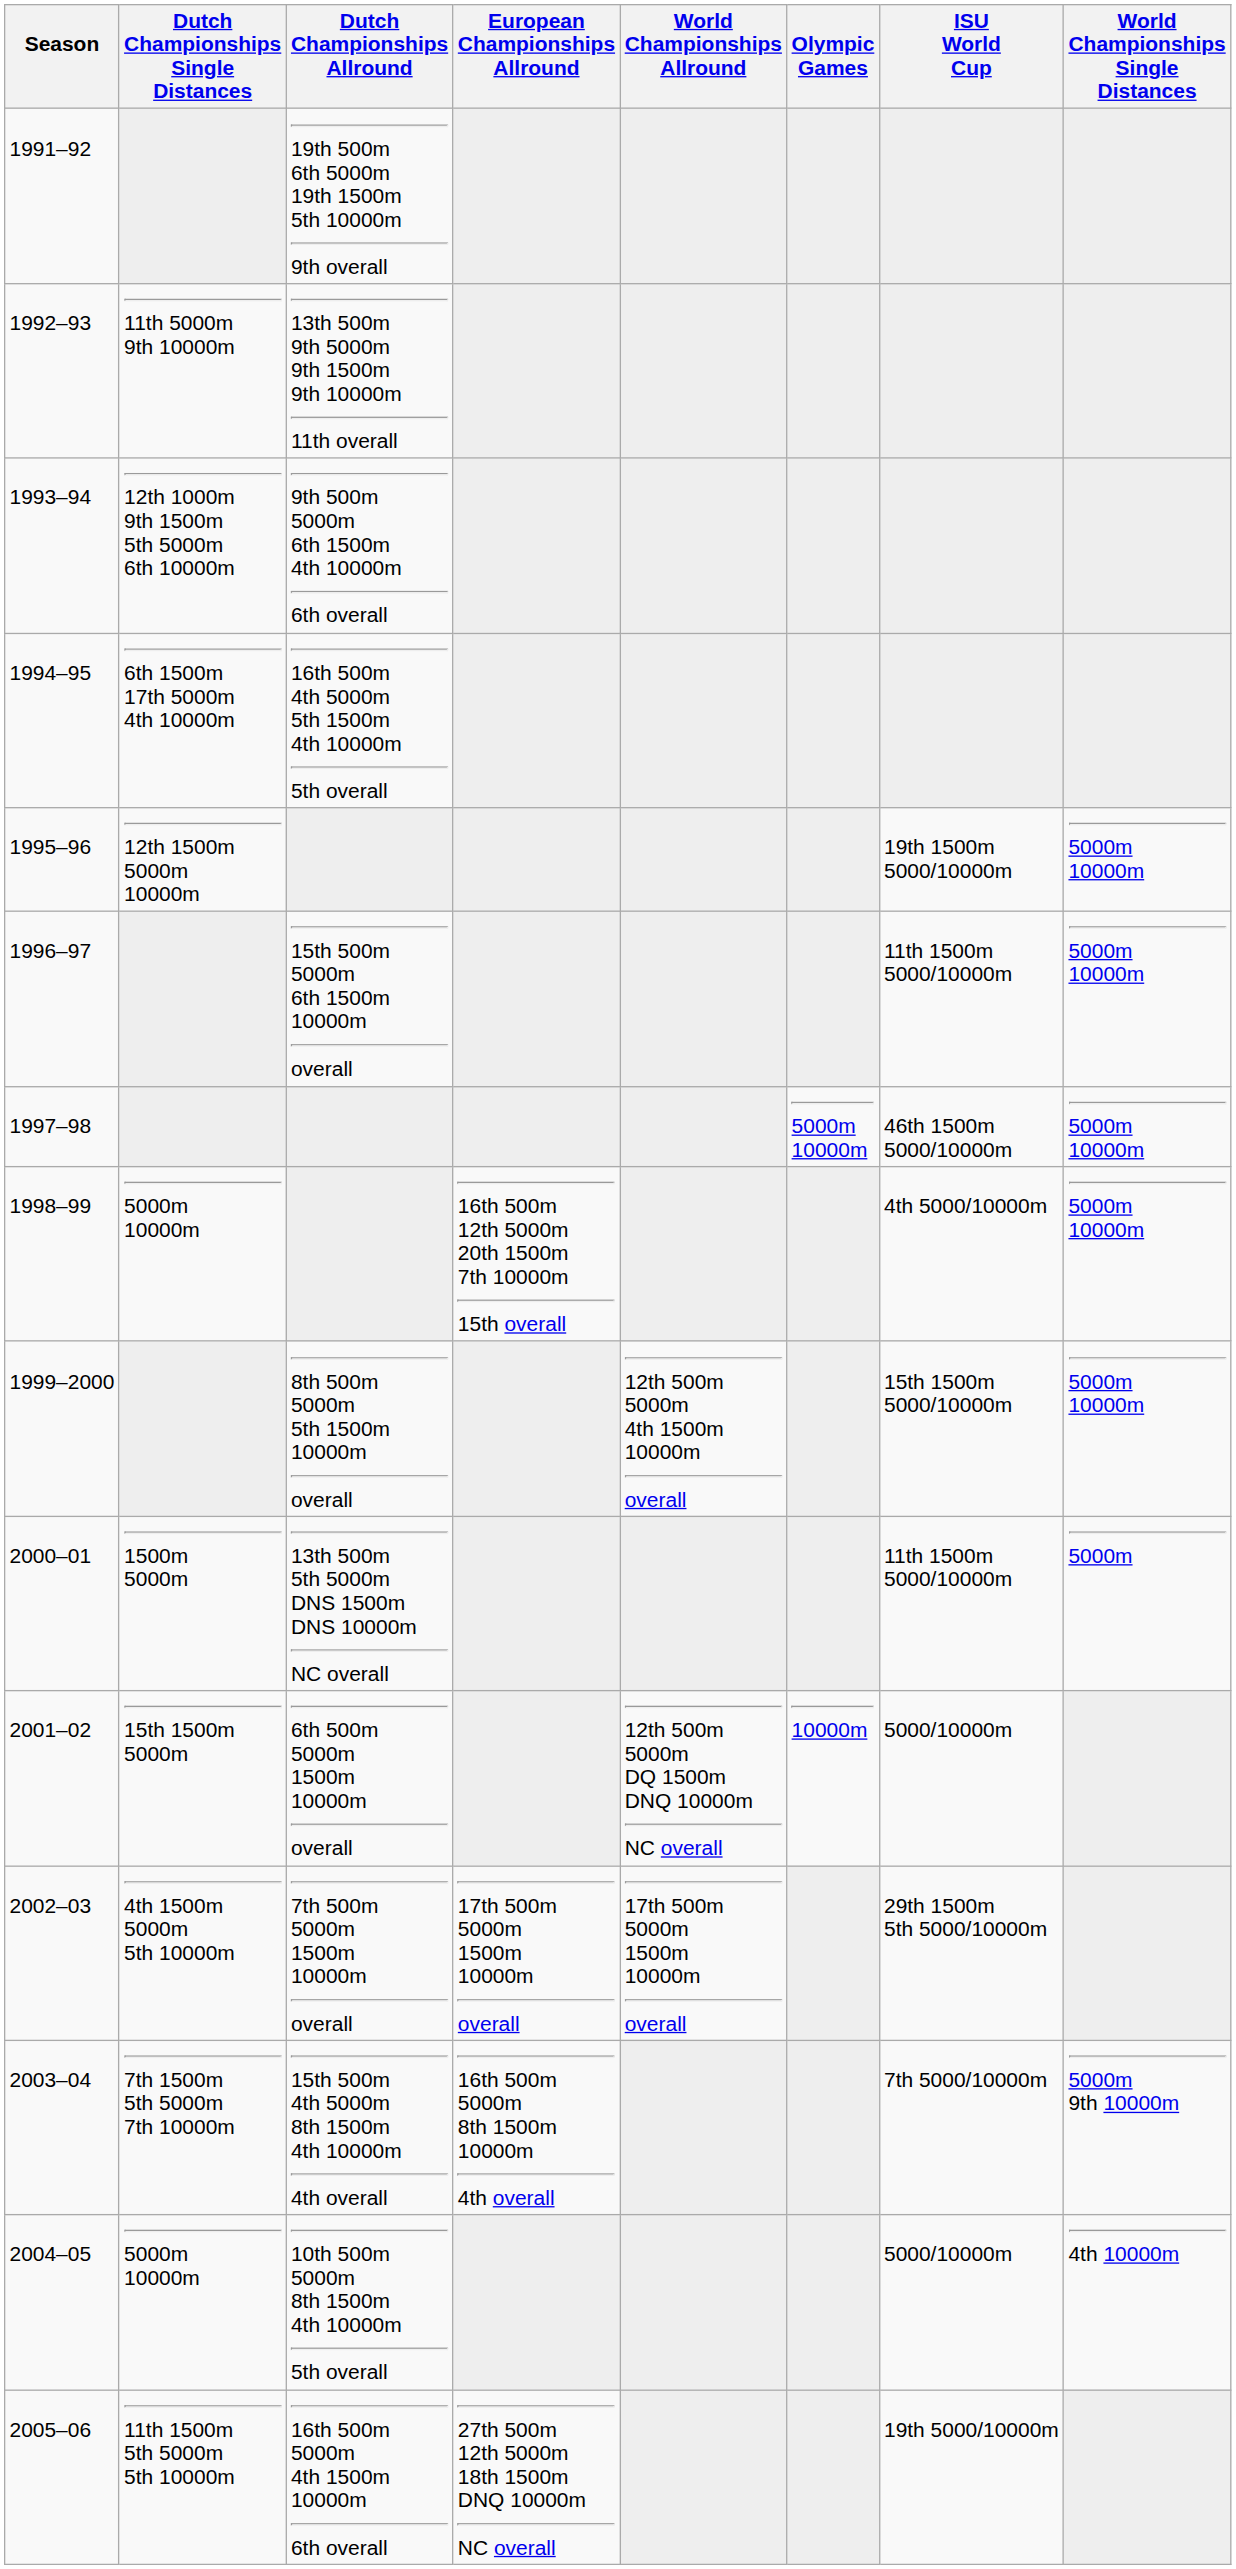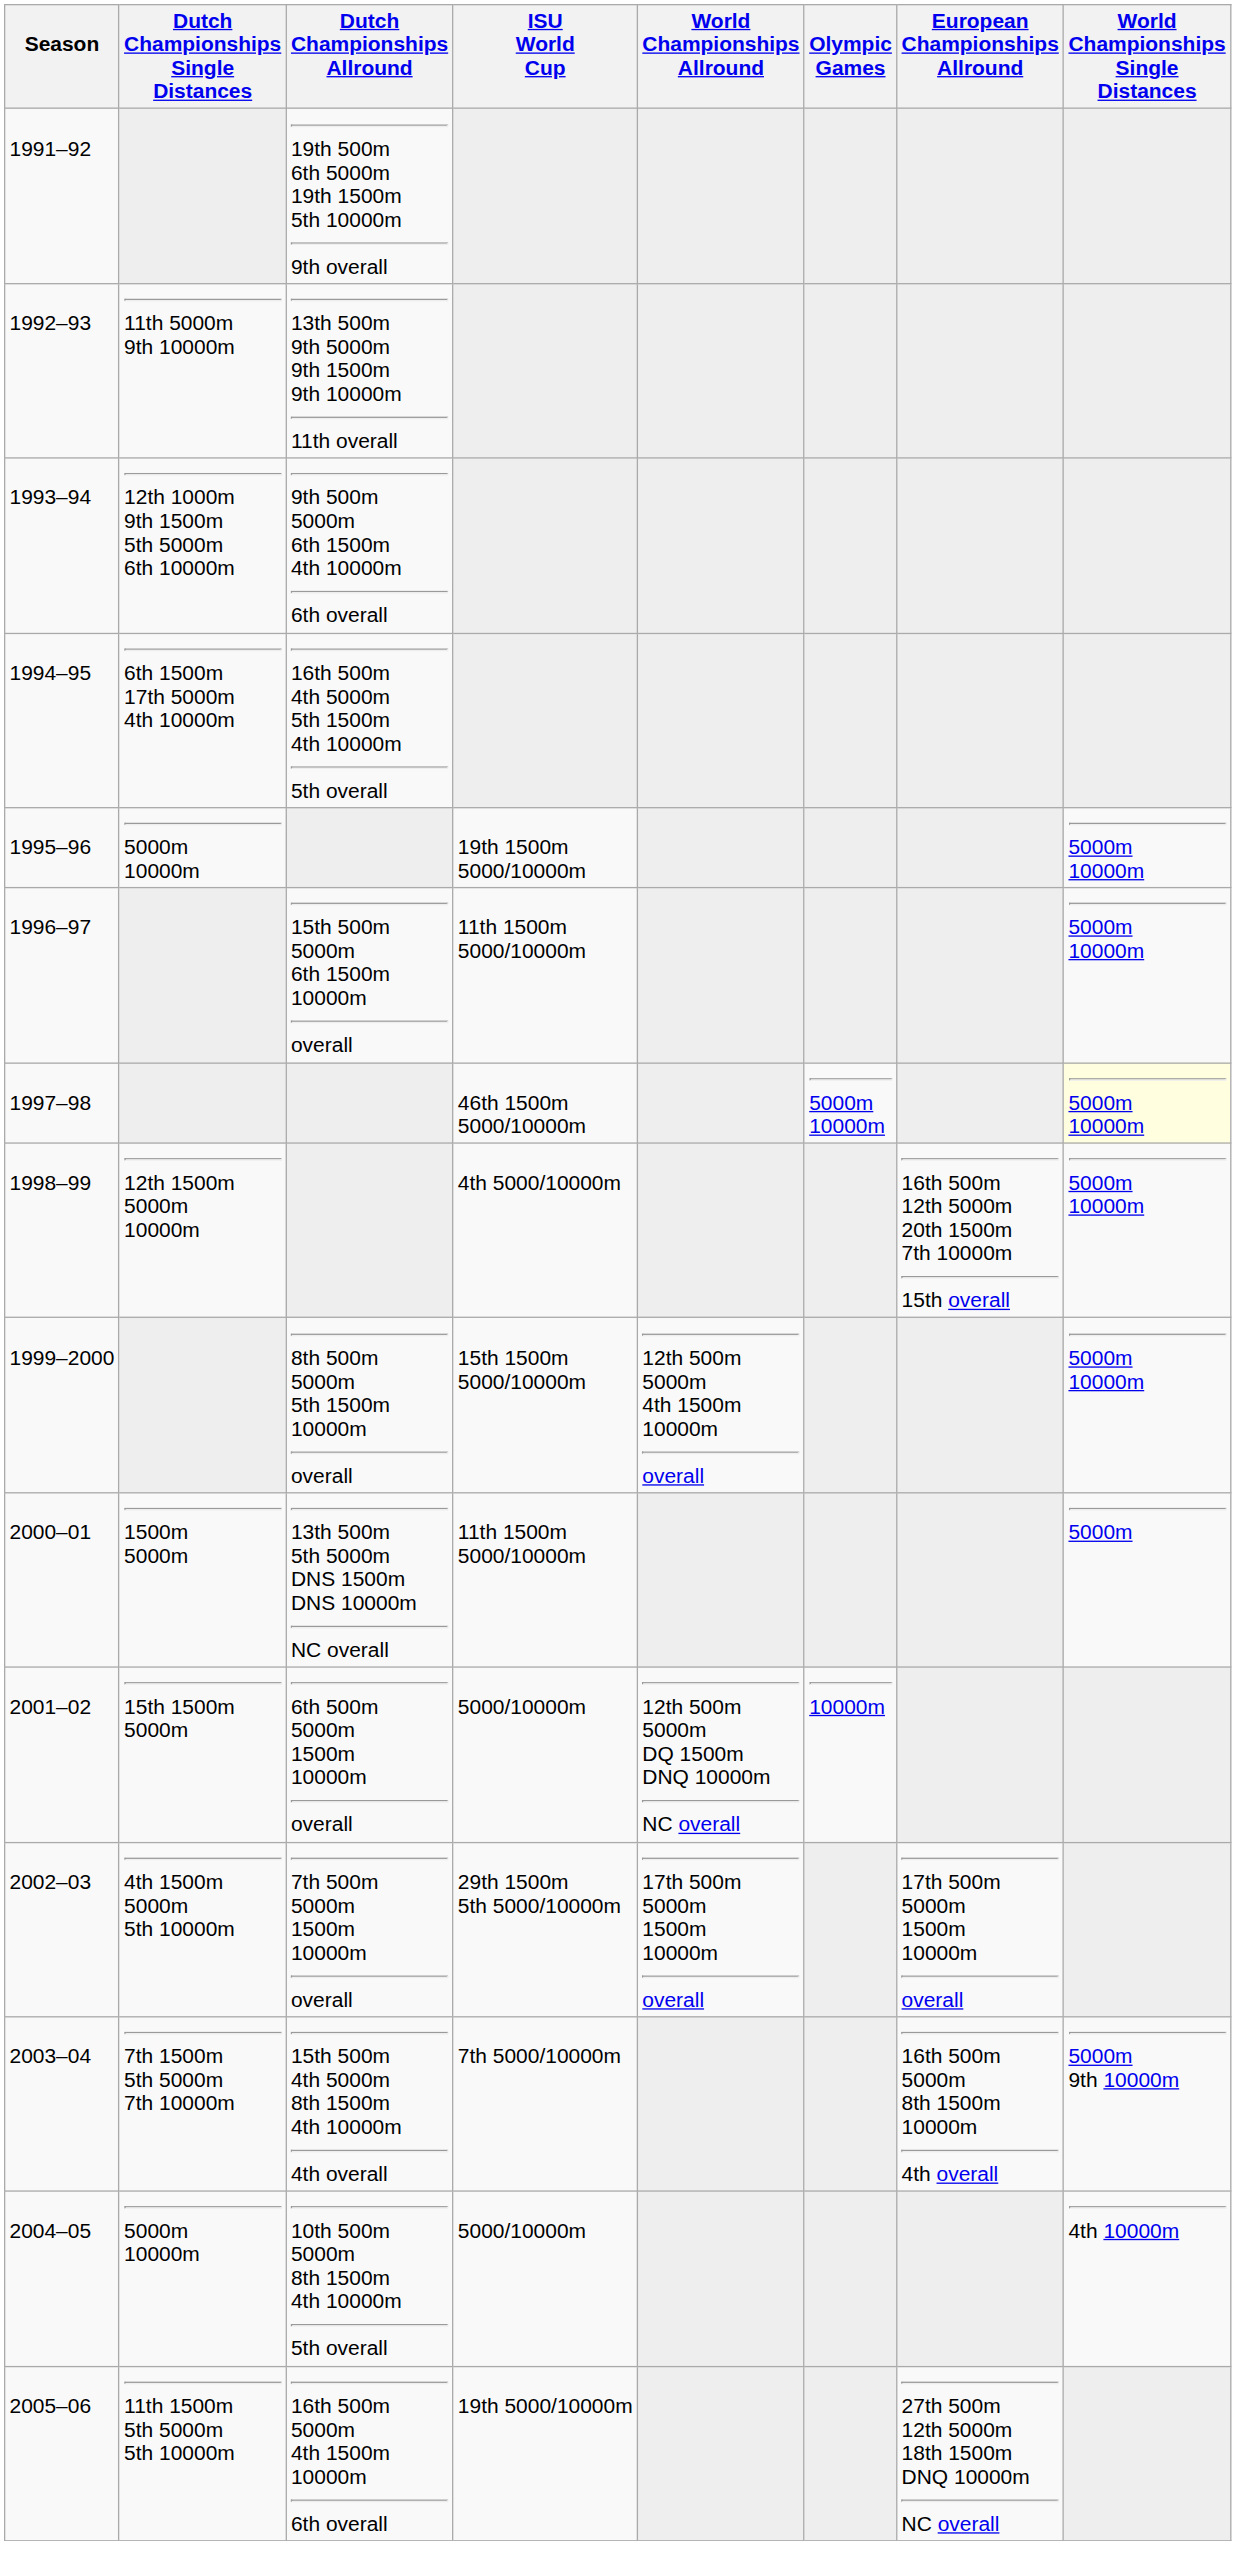 <table class="wikitable">
 <tr style="vertical-align: top;">
 <th><br> Season</th>
 <th><a href='#'>Dutch <br> Championships <br> Single <br> Distances</a></th>
 <th><a href='#'>Dutch <br> Championships <br> Allround</a></th>
-<th><a href='#'>European <br> Championships <br> Allround</a></th>
+<th><a href='#'>ISU <br> World <br> Cup</a></th>
 <th><a href='#'>World <br> Championships <br> Allround</a></th>
 <th> <br> <a href='#'>Olympic <br> Games</a></th>
-<th><a href='#'>ISU <br> World <br> Cup</a></th>
+<th><a href='#'>European <br> Championships <br> Allround</a></th>
 <th><a href='#'>World <br> Championships <br> Single <br> Distances</a></th>
 </tr>
 <tr style="vertical-align: top;">
 <td><br> 1991–92</td>
 <td bgcolor=#EEEEEE></td>
 <td> <hr> 19th 500m <br> 6th 5000m <br> 19th 1500m <br> 5th 10000m <hr> 9th overall</td>
 <td bgcolor=#EEEEEE></td>
 <td bgcolor=#EEEEEE></td>
 <td bgcolor=#EEEEEE></td>
 <td bgcolor=#EEEEEE></td>
 <td bgcolor=#EEEEEE></td>
 </tr>
 <tr style="vertical-align: top;">
 <td><br> 1992–93</td>
 <td> <hr> 11th 5000m <br> 9th 10000m</td>
 <td> <hr> 13th 500m <br> 9th 5000m <br> 9th 1500m <br> 9th 10000m <hr> 11th overall</td>
 <td bgcolor=#EEEEEE></td>
 <td bgcolor=#EEEEEE></td>
 <td bgcolor=#EEEEEE></td>
 <td bgcolor=#EEEEEE></td>
 <td bgcolor=#EEEEEE></td>
 </tr>
 <tr style="vertical-align: top;">
 <td><br> 1993–94</td>
 <td> <hr> 12th 1000m <br> 9th 1500m <br> 5th 5000m <br> 6th 10000m</td>
 <td> <hr> 9th 500m <br>  5000m <br> 6th 1500m <br> 4th 10000m <hr> 6th overall</td>
 <td bgcolor=#EEEEEE></td>
 <td bgcolor=#EEEEEE></td>
 <td bgcolor=#EEEEEE></td>
 <td bgcolor=#EEEEEE></td>
 <td bgcolor=#EEEEEE></td>
 </tr>
 <tr style="vertical-align: top;">
 <td><br> 1994–95</td>
 <td> <hr> 6th 1500m <br> 17th 5000m <br> 4th 10000m</td>
 <td> <hr> 16th 500m <br> 4th 5000m <br> 5th 1500m <br> 4th 10000m <hr> 5th overall</td>
 <td bgcolor=#EEEEEE></td>
 <td bgcolor=#EEEEEE></td>
 <td bgcolor=#EEEEEE></td>
 <td bgcolor=#EEEEEE></td>
 <td bgcolor=#EEEEEE></td>
 </tr>
 <tr style="vertical-align: top;">
 <td><br> 1995–96</td>
-<td> <hr> 12th 1500m <br>  5000m <br>  10000m</td>
+<td> <hr>  5000m <br>  10000m</td>
+<td bgcolor=#EEEEEE></td>
+<td><br> 19th 1500m <br>  5000/10000m</td>
 <td bgcolor=#EEEEEE></td>
 <td bgcolor=#EEEEEE></td>
 <td bgcolor=#EEEEEE></td>
-<td bgcolor=#EEEEEE></td>
-<td><br> 19th 1500m <br>  5000/10000m</td>
 <td> <hr>  <a href='#'>5000m</a> <br>  <a href='#'>10000m</a></td>
 </tr>
 <tr style="vertical-align: top;">
 <td><br> 1996–97</td>
 <td bgcolor=#EEEEEE></td>
 <td> <hr> 15th 500m <br>  5000m <br> 6th 1500m <br>  10000m <hr>  overall</td>
+<td><br> 11th 1500m <br>  5000/10000m</td>
 <td bgcolor=#EEEEEE></td>
 <td bgcolor=#EEEEEE></td>
 <td bgcolor=#EEEEEE></td>
-<td><br> 11th 1500m <br>  5000/10000m</td>
 <td> <hr>  <a href='#'>5000m</a> <br>  <a href='#'>10000m</a></td>
 </tr>
 <tr style="vertical-align: top;">
 <td><br> 1997–98</td>
 <td bgcolor=#EEEEEE></td>
 <td bgcolor=#EEEEEE></td>
-<td bgcolor=#EEEEEE></td>
+<td><br> 46th 1500m <br>  5000/10000m</td>
 <td bgcolor=#EEEEEE></td>
 <td> <hr>  <a href='#'>5000m</a> <br>  <a href='#'>10000m</a></td>
-<td><br> 46th 1500m <br>  5000/10000m</td>
-<td> <hr>  <a href='#'>5000m</a> <br>  <a href='#'>10000m</a></td>
+<td bgcolor=#EEEEEE></td>
+<td style="background: lightyellow;"> <hr>  <a href='#'>5000m</a> <br>  <a href='#'>10000m</a></td>
 </tr>
 <tr style="vertical-align: top;">
 <td><br> 1998–99</td>
-<td> <hr>  5000m <br>  10000m</td>
+<td> <hr> 12th 1500m <br>  5000m <br>  10000m</td>
+<td bgcolor=#EEEEEE></td>
+<td><br> 4th 5000/10000m</td>
+<td bgcolor=#EEEEEE></td>
 <td bgcolor=#EEEEEE></td>
 <td> <hr> 16th 500m <br> 12th 5000m <br> 20th 1500m <br> 7th 10000m <hr> 15th <a href='#'>overall</a></td>
-<td bgcolor=#EEEEEE></td>
-<td bgcolor=#EEEEEE></td>
-<td><br> 4th 5000/10000m</td>
 <td> <hr>  <a href='#'>5000m</a> <br>  <a href='#'>10000m</a></td>
 </tr>
 <tr style="vertical-align: top;">
 <td><br> 1999–2000</td>
 <td bgcolor=#EEEEEE></td>
 <td> <hr> 8th 500m <br>  5000m <br> 5th 1500m <br>  10000m <hr>  overall</td>
-<td bgcolor=#EEEEEE></td>
+<td><br> 15th 1500m <br>  5000/10000m</td>
 <td> <hr> 12th 500m <br>  5000m <br> 4th 1500m <br>  10000m <hr>  <a href='#'>overall</a></td>
 <td bgcolor=#EEEEEE></td>
-<td><br> 15th 1500m <br>  5000/10000m</td>
+<td bgcolor=#EEEEEE></td>
 <td> <hr>  <a href='#'>5000m</a> <br>  <a href='#'>10000m</a></td>
 </tr>
 <tr style="vertical-align: top;">
 <td><br> 2000–01</td>
 <td> <hr>  1500m <br>  5000m</td>
 <td> <hr> 13th 500m <br> 5th 5000m <br> DNS 1500m <br> DNS 10000m <hr> NC overall</td>
+<td><br> 11th 1500m <br>  5000/10000m</td>
 <td bgcolor=#EEEEEE></td>
 <td bgcolor=#EEEEEE></td>
 <td bgcolor=#EEEEEE></td>
-<td><br> 11th 1500m <br>  5000/10000m</td>
 <td> <hr>  <a href='#'>5000m</a></td>
 </tr>
 <tr style="vertical-align: top;">
 <td><br> 2001–02</td>
 <td> <hr> 15th 1500m <br>  5000m</td>
 <td> <hr> 6th 500m <br>  5000m <br>  1500m <br>  10000m <hr>  overall</td>
-<td bgcolor=#EEEEEE></td>
+<td><br>  5000/10000m</td>
 <td> <hr> 12th 500m <br>  5000m <br> DQ 1500m <br> DNQ 10000m <hr> NC <a href='#'>overall</a></td>
 <td> <hr>  <a href='#'>10000m</a></td>
-<td><br>  5000/10000m</td>
+<td bgcolor=#EEEEEE></td>
 <td bgcolor=#EEEEEE></td>
 </tr>
 <tr style="vertical-align: top;">
 <td><br> 2002–03</td>
 <td> <hr> 4th 1500m <br>  5000m <br> 5th 10000m</td>
 <td> <hr> 7th 500m <br>  5000m <br>  1500m <br>  10000m <hr>  overall</td>
-<td> <hr> 17th 500m <br>  5000m <br>  1500m <br>  10000m <hr>  <a href='#'>overall</a></td>
+<td><br> 29th 1500m <br> 5th 5000/10000m</td>
 <td> <hr> 17th 500m <br>  5000m <br>  1500m <br>  10000m <hr>  <a href='#'>overall</a></td>
 <td bgcolor=#EEEEEE></td>
-<td><br> 29th 1500m <br> 5th 5000/10000m</td>
+<td> <hr> 17th 500m <br>  5000m <br>  1500m <br>  10000m <hr>  <a href='#'>overall</a></td>
 <td bgcolor=#EEEEEE></td>
 </tr>
 <tr style="vertical-align: top;">
 <td><br> 2003–04</td>
 <td> <hr> 7th 1500m <br> 5th 5000m <br> 7th 10000m</td>
 <td> <hr> 15th 500m <br> 4th 5000m <br> 8th 1500m <br> 4th 10000m <hr> 4th overall</td>
-<td> <hr> 16th 500m <br>  5000m <br> 8th 1500m <br>  10000m <hr> 4th <a href='#'>overall</a></td>
+<td><br> 7th 5000/10000m</td>
 <td bgcolor=#EEEEEE></td>
 <td bgcolor=#EEEEEE></td>
-<td><br> 7th 5000/10000m</td>
+<td> <hr> 16th 500m <br>  5000m <br> 8th 1500m <br>  10000m <hr> 4th <a href='#'>overall</a></td>
 <td> <hr>  <a href='#'>5000m</a> <br> 9th <a href='#'>10000m</a></td>
 </tr>
 <tr style="vertical-align: top;">
 <td><br> 2004–05</td>
 <td> <hr>  5000m <br>  10000m</td>
 <td> <hr> 10th 500m <br>  5000m <br> 8th 1500m <br> 4th 10000m <hr> 5th overall</td>
+<td><br>  5000/10000m</td>
 <td bgcolor=#EEEEEE></td>
 <td bgcolor=#EEEEEE></td>
 <td bgcolor=#EEEEEE></td>
-<td><br>  5000/10000m</td>
 <td> <hr> 4th <a href='#'>10000m</a></td>
 </tr>
 <tr style="vertical-align: top;">
 <td><br> 2005–06</td>
 <td> <hr> 11th 1500m <br> 5th 5000m <br> 5th 10000m</td>
 <td> <hr> 16th 500m <br>  5000m <br> 4th 1500m <br>  10000m <hr> 6th overall</td>
-<td> <hr> 27th 500m <br> 12th 5000m <br> 18th 1500m <br> DNQ 10000m <hr> NC <a href='#'>overall</a></td>
+<td><br> 19th 5000/10000m</td>
 <td bgcolor=#EEEEEE></td>
 <td bgcolor=#EEEEEE></td>
-<td><br> 19th 5000/10000m</td>
+<td> <hr> 27th 500m <br> 12th 5000m <br> 18th 1500m <br> DNQ 10000m <hr> NC <a href='#'>overall</a></td>
 <td bgcolor=#EEEEEE></td>
 </tr>
 </table>
